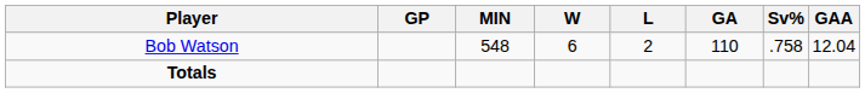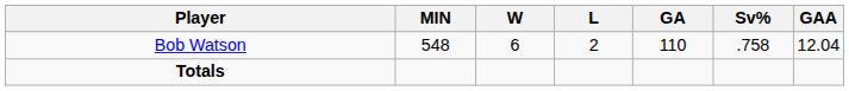 <table class="wikitable sortable" width="50%">
 <tr align="center"  bgcolor="#dddddd">
 <th width="50%">Player</th>
-<th width="10%">GP</th>
 <th width="10%">MIN</th>
 <th width="10%">W</th>
 <th width="10%">L</th>
 <th width="10%">GA</th>
 <th width="10%">Sv%</th>
 <th width="10%">GAA</th>
 </tr>
 <tr align=center>
 <td><a href='#'>Bob Watson</a></td>
-<td></td>
 <td>548</td>
 <td>6</td>
 <td>2</td>
 <td>110</td>
 <td>.758</td>
 <td>12.04</td>
 </tr>
 <tr align=center>
 <td><strong>Totals</strong></td>
 <td></td>
-<td></td>
 <td><strong> </strong></td>
 <td><strong> </strong></td>
 <td><strong> </strong></td>
 <td><strong> </strong></td>
 <td><strong> </strong></td>
 </tr>
 </table>
